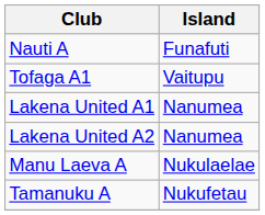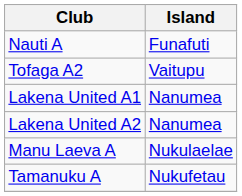 <table class="wikitable sortable">
 <tr>
 <th>Club</th>
 <th>Island</th>
 </tr>
 <tr>
 <td><a href='#'>Nauti A</a></td>
 <td><a href='#'>Funafuti</a></td>
 </tr>
 <tr>
-<td><a href='#'>Tofaga A1</a></td>
+<td><a href='#'>Tofaga A2</a></td>
 <td><a href='#'>Vaitupu</a></td>
 </tr>
 <tr>
 <td><a href='#'>Lakena United A1</a></td>
 <td><a href='#'>Nanumea</a></td>
 </tr>
 <tr>
 <td><a href='#'>Lakena United A2</a></td>
 <td><a href='#'>Nanumea</a></td>
 </tr>
 <tr>
 <td><a href='#'>Manu Laeva A</a></td>
 <td><a href='#'>Nukulaelae</a></td>
 </tr>
 <tr>
 <td><a href='#'>Tamanuku A</a></td>
 <td><a href='#'>Nukufetau</a></td>
 </tr>
 <tr>
 </tr>
 </table>
